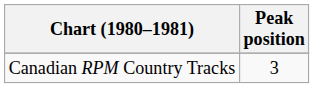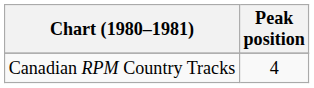 <table class="wikitable sortable">
 <tr>
 <th align="left">Chart (1980–1981)</th>
 <th align="center">Peak<br>position</th>
 </tr>
 <tr>
 </tr>
 <tr>
 <td align="left">Canadian <em>RPM</em> Country Tracks</td>
-<td align="center">3</td>
+<td align="center">4</td>
 </tr>
 </table>
